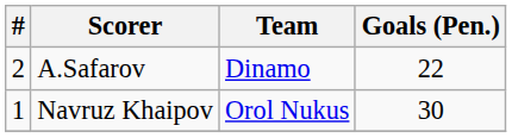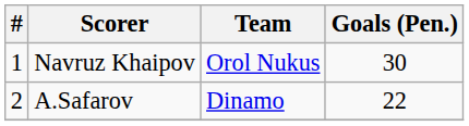 <table class="wikitable">
 <tr>
 <th>#</th>
 <th>Scorer</th>
 <th>Team</th>
 <th>Goals (Pen.)</th>
 </tr>
 <tr>
+<td>1</td>
+<td> Navruz Khaipov</td>
+<td><a href='#'>Orol Nukus</a></td>
+<td align=center>30</td>
+</tr>
+<tr>
 <td>2</td>
 <td> A.Safarov</td>
 <td><a href='#'>Dinamo</a></td>
 <td align=center>22</td>
 </tr>
 <tr>
-<td>1</td>
-<td> Navruz Khaipov</td>
-<td><a href='#'>Orol Nukus</a></td>
-<td align=center>30</td>
-</tr>
-<tr>
 </tr>
 </table>
